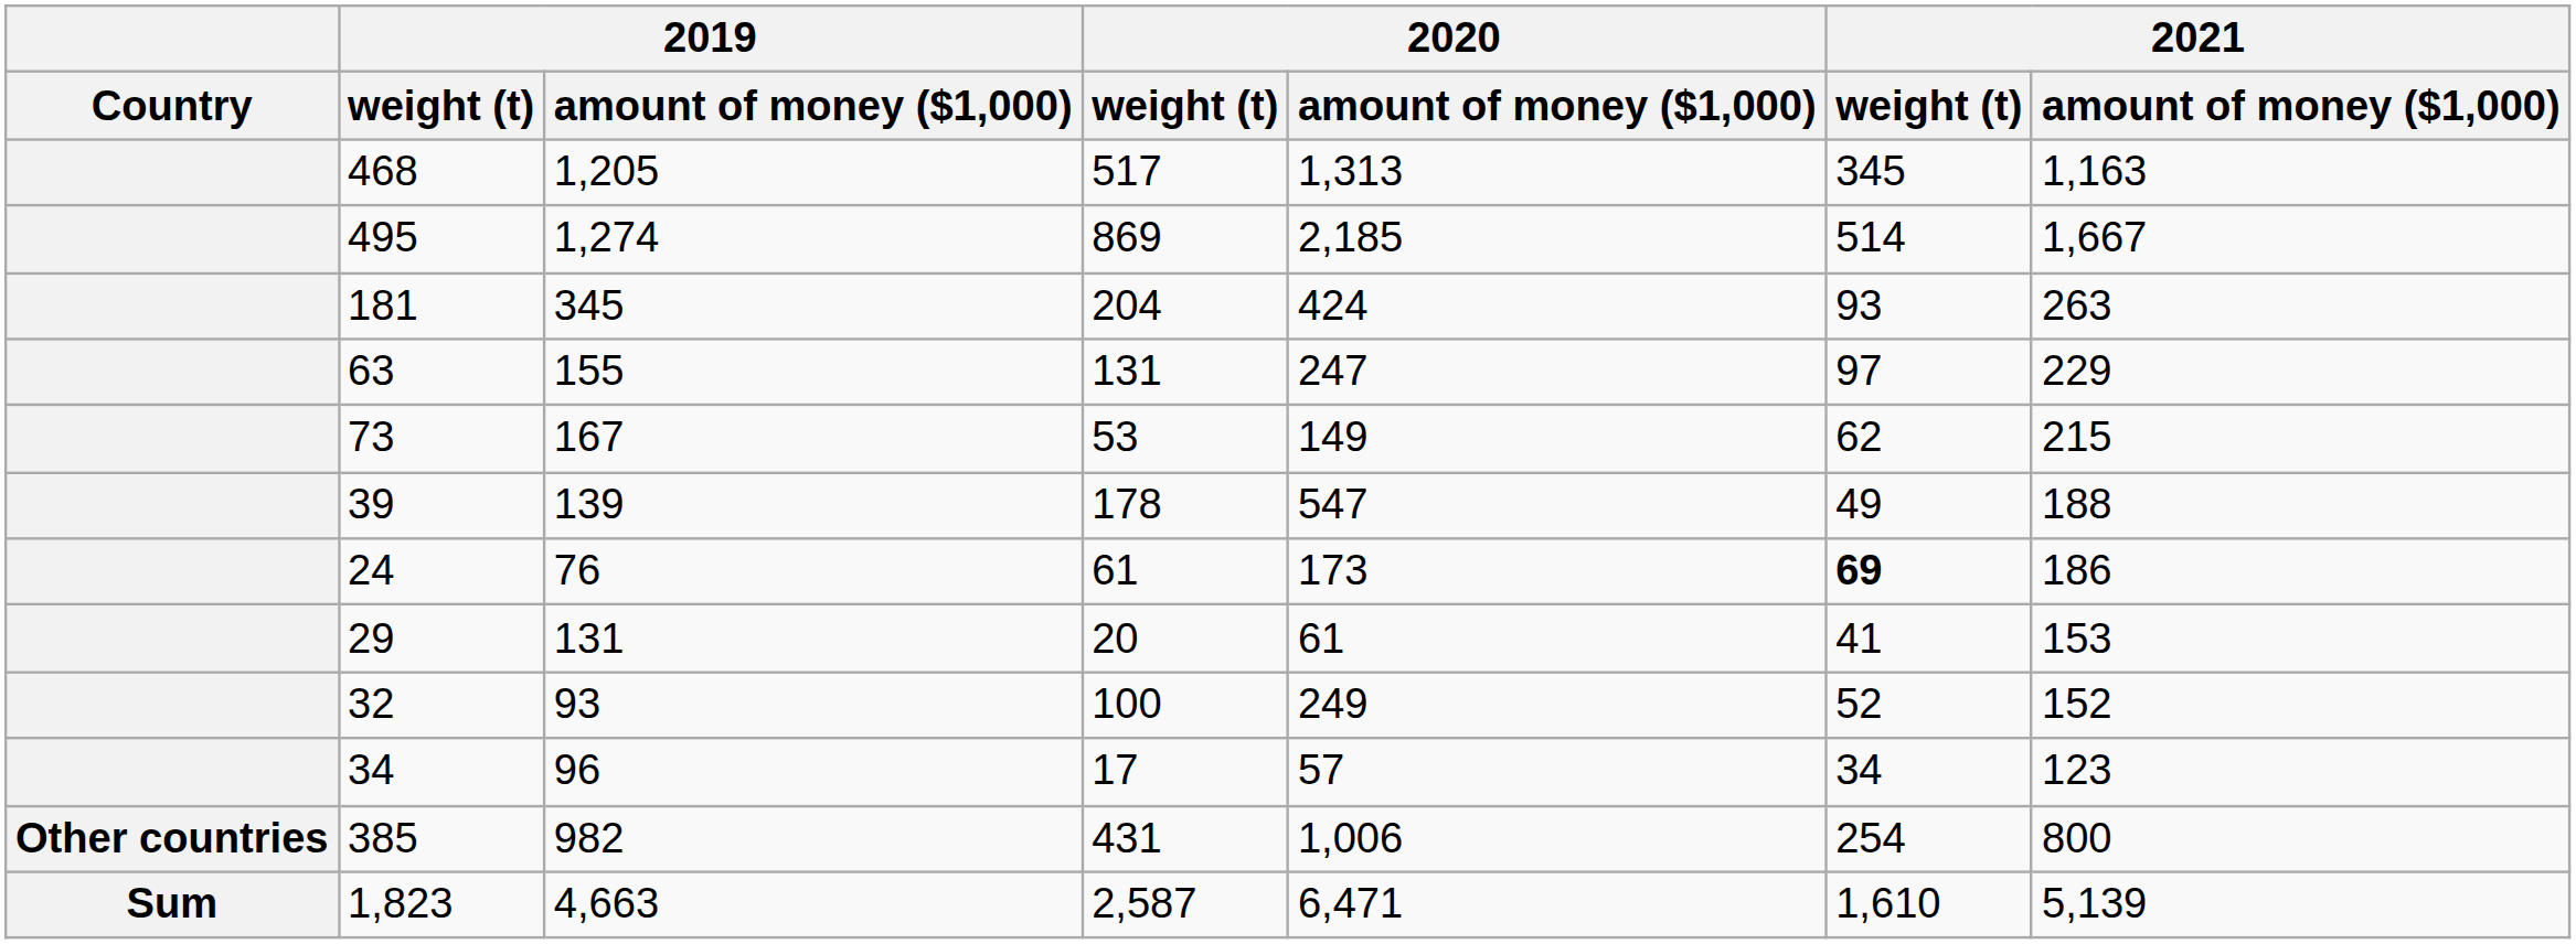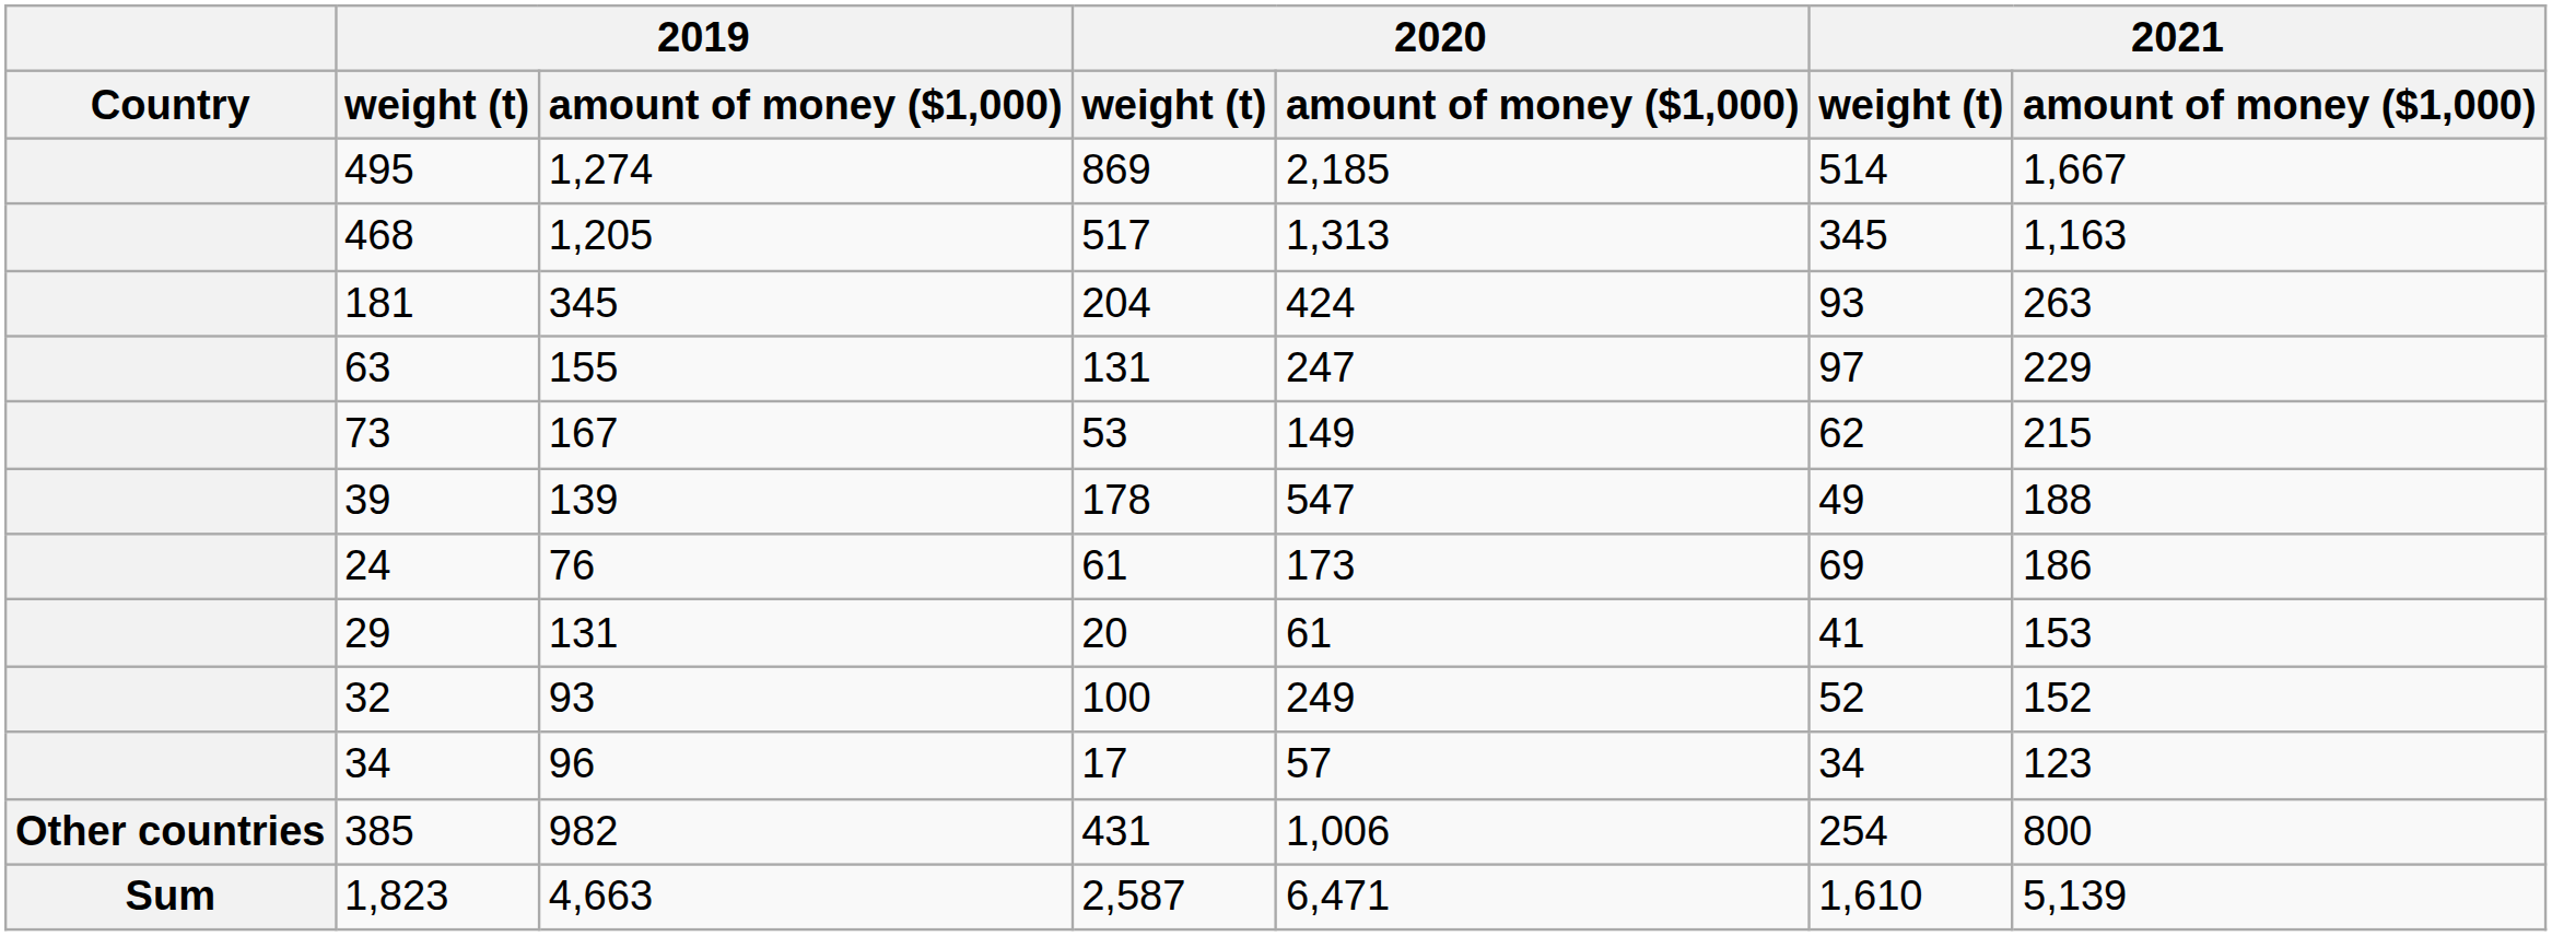 <table class="wikitable sortable mw-collapsible">
 <tr>
 <th></th>
 <th colspan="2">2019</th>
 <th colspan="2">2020</th>
 <th colspan="2">2021</th>
 </tr>
 <tr>
 <th>Country</th>
 <th>weight (t)</th>
 <th>amount of money ($1,000)</th>
 <th>weight (t)</th>
 <th>amount of money ($1,000)</th>
 <th>weight (t)</th>
 <th>amount of money ($1,000)</th>
 </tr>
 <tr>
 <th></th>
+<td>495</td>
+<td>1,274</td>
+<td>869</td>
+<td>2,185</td>
+<td>514</td>
+<td>1,667</td>
+</tr>
+<tr>
+<th></th>
 <td>468</td>
 <td>1,205</td>
 <td>517</td>
 <td>1,313</td>
 <td>345</td>
 <td>1,163</td>
-</tr>
-<tr>
-<th></th>
-<td>495</td>
-<td>1,274</td>
-<td>869</td>
-<td>2,185</td>
-<td>514</td>
-<td>1,667</td>
 </tr>
 <tr>
 <th></th>
 <td>181</td>
 <td>345</td>
 <td>204</td>
 <td>424</td>
 <td>93</td>
 <td>263</td>
 </tr>
 <tr>
 <th></th>
 <td>63</td>
 <td>155</td>
 <td>131</td>
 <td>247</td>
 <td>97</td>
 <td>229</td>
 </tr>
 <tr>
 <th></th>
 <td>73</td>
 <td>167</td>
 <td>53</td>
 <td>149</td>
 <td>62</td>
 <td>215</td>
 </tr>
 <tr>
 <th></th>
 <td>39</td>
 <td>139</td>
 <td>178</td>
 <td>547</td>
 <td>49</td>
 <td>188</td>
 </tr>
 <tr>
 <th></th>
 <td>24</td>
 <td>76</td>
 <td>61</td>
 <td>173</td>
-<td><strong>69</strong></td>
+<td>69</td>
 <td>186</td>
 </tr>
 <tr>
 <th></th>
 <td>29</td>
 <td>131</td>
 <td>20</td>
 <td>61</td>
 <td>41</td>
 <td>153</td>
 </tr>
 <tr>
 <th></th>
 <td>32</td>
 <td>93</td>
 <td>100</td>
 <td>249</td>
 <td>52</td>
 <td>152</td>
 </tr>
 <tr>
 <th></th>
 <td>34</td>
 <td>96</td>
 <td>17</td>
 <td>57</td>
 <td>34</td>
 <td>123</td>
 </tr>
 <tr>
 <th>Other countries</th>
 <td>385</td>
 <td>982</td>
 <td>431</td>
 <td>1,006</td>
 <td>254</td>
 <td>800</td>
 </tr>
 <tr>
 <th>Sum</th>
 <td>1,823</td>
 <td>4,663</td>
 <td>2,587</td>
 <td>6,471</td>
 <td>1,610</td>
 <td>5,139</td>
 </tr>
 </table>
